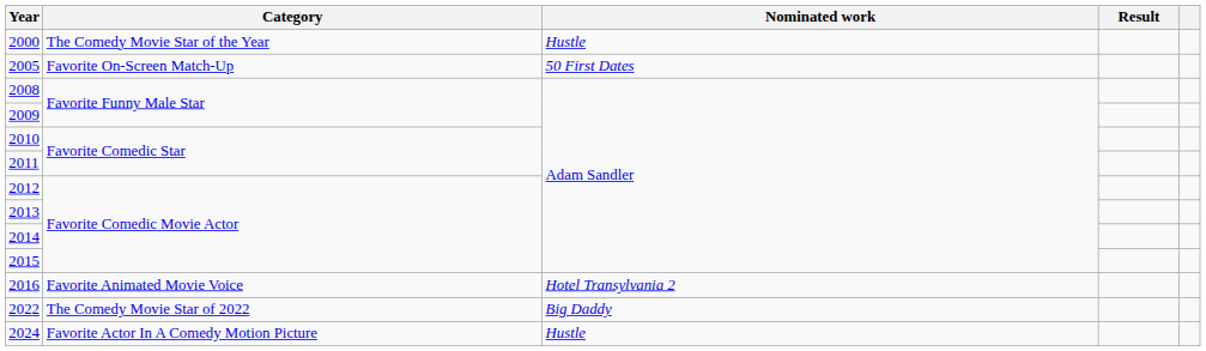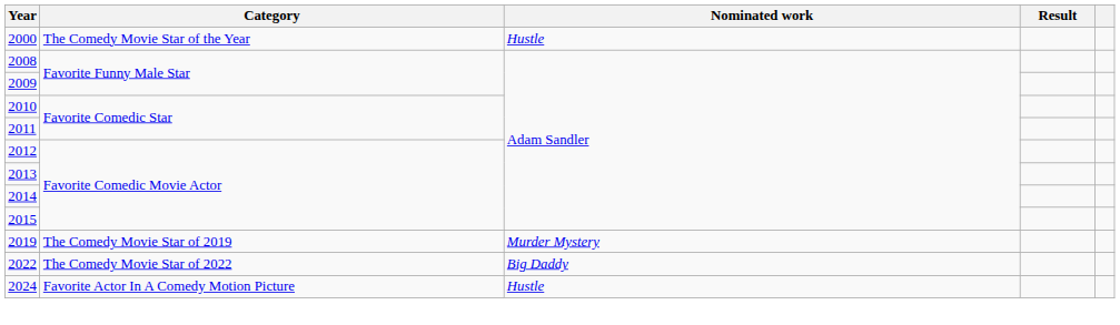 <table class="wikitable sortable">
 <tr>
 <th scope="col" style="width:1em;">Year</th>
 <th scope="col" style="width:35em;">Category</th>
 <th scope="col" style="width:39em;">Nominated work</th>
 <th scope="col" style="width:5em;">Result</th>
 <th scope="col" style="width:1em;"class="unsortable"></th>
 </tr>
 <tr>
 <td><a href='#'>2000</a></td>
 <td><a href='#'>The Comedy Movie Star of the Year</a></td>
 <td><em><a href='#'>Hustle</a></em></td>
-<td></td>
-<td></td>
-</tr>
-<tr>
-<td><a href='#'>2005</a></td>
-<td><a href='#'>Favorite On-Screen Match-Up</a></td>
-<td><em><a href='#'>50 First Dates</a></em></td>
 <td></td>
 <td></td>
 </tr>
 <tr>
 <td><a href='#'>2008</a></td>
 <td rowspan="2"><a href='#'>Favorite Funny Male Star</a></td>
 <td rowspan="8"><a href='#'>Adam Sandler</a></td>
 <td></td>
 <td></td>
 </tr>
 <tr>
 <td><a href='#'>2009</a></td>
 <td></td>
 <td></td>
 </tr>
 <tr>
 <td><a href='#'>2010</a></td>
 <td rowspan="2"><a href='#'>Favorite Comedic Star</a></td>
 <td></td>
 <td></td>
 </tr>
 <tr>
 <td><a href='#'>2011</a></td>
 <td></td>
 <td></td>
 </tr>
 <tr>
 <td><a href='#'>2012</a></td>
 <td rowspan="4"><a href='#'>Favorite Comedic Movie Actor</a></td>
 <td></td>
 <td></td>
 </tr>
 <tr>
 <td><a href='#'>2013</a></td>
 <td></td>
 <td></td>
 </tr>
 <tr>
 <td><a href='#'>2014</a></td>
 <td></td>
 <td></td>
 </tr>
 <tr>
 <td><a href='#'>2015</a></td>
 <td></td>
 <td></td>
 </tr>
 <tr>
-<td><a href='#'>2016</a></td>
-<td><a href='#'>Favorite Animated Movie Voice</a></td>
-<td><em><a href='#'>Hotel Transylvania 2</a></em></td>
+<td><a href='#'>2019</a></td>
+<td><a href='#'>The Comedy Movie Star of 2019</a></td>
+<td><em><a href='#'>Murder Mystery</a></em></td>
 <td></td>
 <td></td>
 </tr>
 <tr>
 <td><a href='#'>2022</a></td>
 <td><a href='#'>The Comedy Movie Star of 2022</a></td>
 <td><em><a href='#'>Big Daddy</a></em></td>
 <td></td>
 <td></td>
 </tr>
 <tr>
 <td><a href='#'>2024</a></td>
 <td><a href='#'>Favorite Actor In A Comedy Motion Picture</a></td>
 <td><em><a href='#'>Hustle</a></em></td>
 <td></td>
 <td></td>
 </tr>
 </table>
